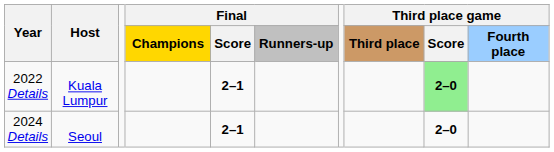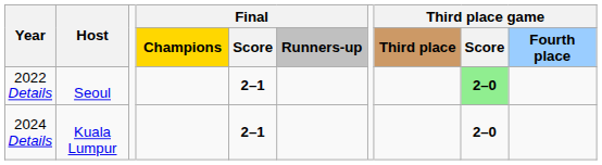 <table class="wikitable" style="font-size:90%; text-align: center;" width="95%">
 <tr>
 <th rowspan="2" style="width:5%;">Year</th>
 <th rowspan="2" style="width:13%;">Host</th>
 <td rowspan="4" style="width:1%; border-top:none; border-bottom:none;"></td>
 <th colspan="3">Final</th>
 <td rowspan="4" style="width:1%; border-top:none; border-bottom:none;"></td>
 <th colspan="3">Third place game</th>
 </tr>
 <tr>
 <th style="width:16%; background:Gold;">Champions</th>
 <th width=8%>Score</th>
 <th style="width:16%; background:Silver;">Runners-up</th>
 <th style="width:16%; background:#c96;">Third place</th>
 <th width=8%>Score</th>
 <th style="width:16%; background:#9acdff;">Fourth place</th>
 </tr>
 <tr>
 <td>2022<br><em><a href='#'>Details</a></em></td>
-<td><br><a href='#'>Kuala Lumpur</a></td>
+<td><br><a href='#'>Seoul</a></td>
 <td><strong></strong></td>
 <td><strong>2–1</strong></td>
 <td></td>
 <td></td>
 <td style="background: lightgreen;"><strong>2–0</strong></td>
 <td></td>
 </tr>
 <tr>
 <td>2024<br><em><a href='#'>Details</a></em></td>
-<td><br><a href='#'>Seoul</a></td>
+<td><br><a href='#'>Kuala Lumpur</a></td>
 <td><strong></strong></td>
 <td><strong>2–1</strong></td>
 <td></td>
 <td></td>
 <td><strong>2–0</strong></td>
 <td></td>
 </tr>
 </table>
